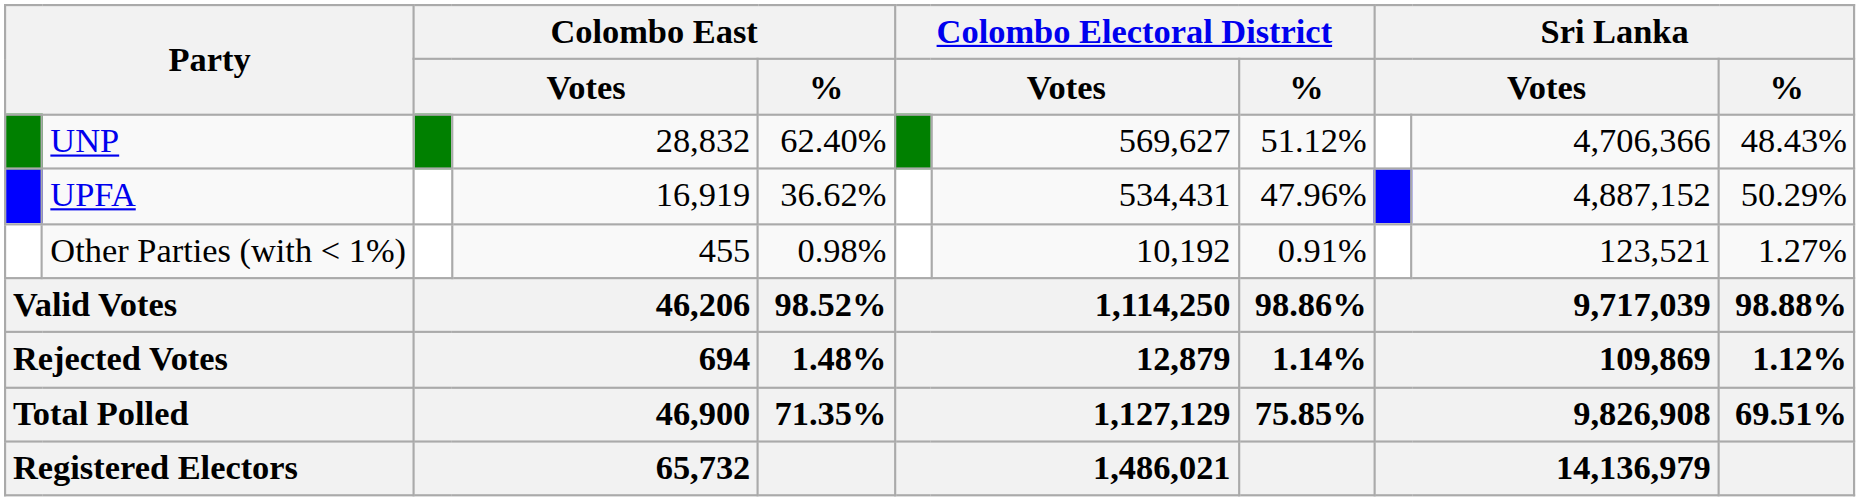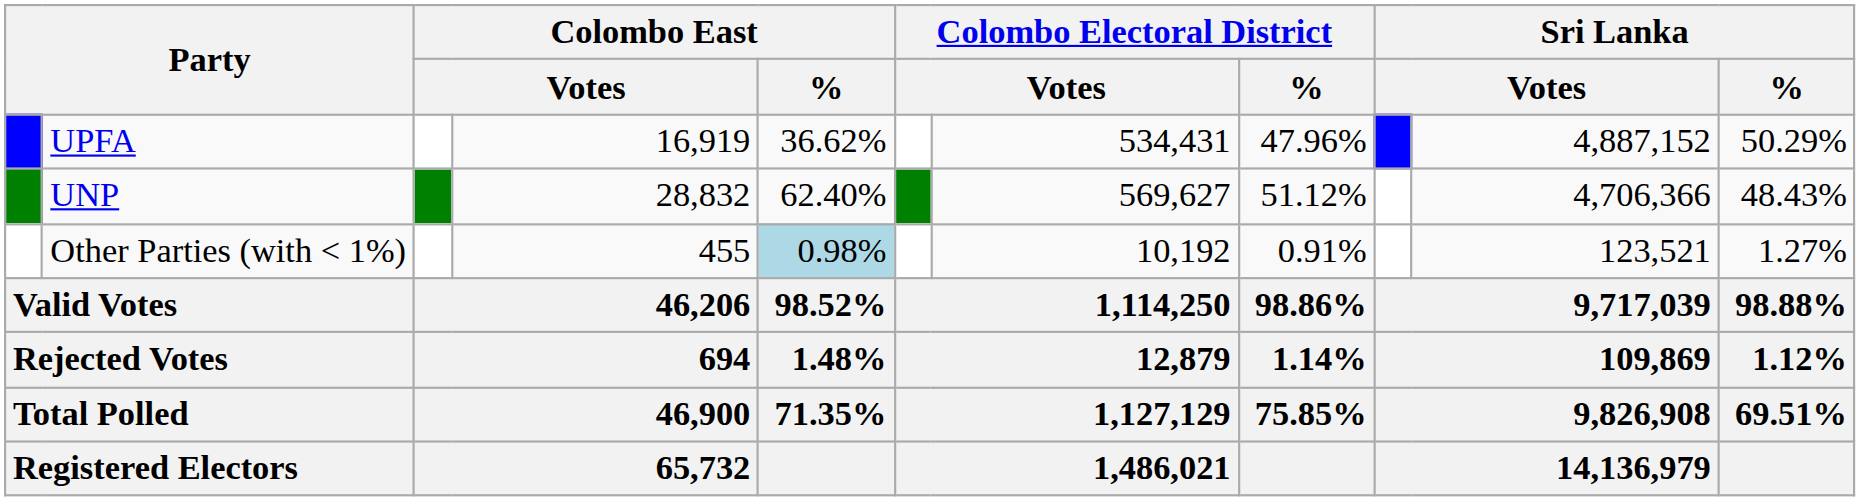 <table class="wikitable">
 <tr>
 <th colspan="2" width="144px"rowspan="2">Party</th>
 <th colspan="3" width="216px">Colombo East</th>
 <th colspan="3" width="216px"><a href='#'>Colombo Electoral District</a></th>
 <th colspan="3" width="216px">Sri Lanka</th>
 </tr>
 <tr>
 <th colspan="2" width="144px">Votes</th>
 <th>%</th>
 <th colspan="2" width="144px">Votes</th>
 <th>%</th>
 <th colspan="2" width="144px">Votes</th>
 <th>%</th>
 </tr>
 <tr>
+<td style="background-color:blue;" width="10px"></td>
+<td style="text-align:left;"><a href='#'>UPFA</a></td>
+<td style="background-color:white;" width="10px"></td>
+<td style="text-align:right;">16,919</td>
+<td style="text-align:right;">36.62%</td>
+<td style="background-color:white;" width="10px"></td>
+<td style="text-align:right;">534,431</td>
+<td style="text-align:right;">47.96%</td>
+<td style="background-color:blue;" width="10px"></td>
+<td style="text-align:right;">4,887,152</td>
+<td style="text-align:right;">50.29%</td>
+</tr>
+<tr>
 <td style="background-color:green;" width="10px"></td>
 <td style="text-align:left;"><a href='#'>UNP</a></td>
 <td style="background-color:green;" width="10px"></td>
 <td style="text-align:right;">28,832</td>
 <td style="text-align:right;">62.40%</td>
 <td style="background-color:green;" width="10px"></td>
 <td style="text-align:right;">569,627</td>
 <td style="text-align:right;">51.12%</td>
 <td style="background-color:white;" width="10px"></td>
 <td style="text-align:right;">4,706,366</td>
 <td style="text-align:right;">48.43%</td>
 </tr>
 <tr>
-<td style="background-color:blue;" width="10px"></td>
-<td style="text-align:left;"><a href='#'>UPFA</a></td>
-<td style="background-color:white;" width="10px"></td>
-<td style="text-align:right;">16,919</td>
-<td style="text-align:right;">36.62%</td>
-<td style="background-color:white;" width="10px"></td>
-<td style="text-align:right;">534,431</td>
-<td style="text-align:right;">47.96%</td>
-<td style="background-color:blue;" width="10px"></td>
-<td style="text-align:right;">4,887,152</td>
-<td style="text-align:right;">50.29%</td>
-</tr>
-<tr>
 <td style="background-color:white;" width="10px"></td>
 <td style="text-align:left;">Other Parties (with < 1%)</td>
 <td style="background-color:white;" width="10px"></td>
 <td style="text-align:right;">455</td>
-<td style="text-align:right;">0.98%</td>
+<td style="background: lightblue; text-align:right;">0.98%</td>
 <td style="background-color:white;" width="10px"></td>
 <td style="text-align:right;">10,192</td>
 <td style="text-align:right;">0.91%</td>
 <td style="background-color:white;" width="10px"></td>
 <td style="text-align:right;">123,521</td>
 <td style="text-align:right;">1.27%</td>
 </tr>
 <tr>
 <th colspan="2" width="144px"style="text-align:left;">Valid Votes</th>
 <th style="text-align:right;"colspan="2" width="144px">46,206</th>
 <th style="text-align:right;">98.52%</th>
 <th style="text-align:right;"colspan="2" width="144px">1,114,250</th>
 <th style="text-align:right;">98.86%</th>
 <th style="text-align:right;"colspan="2" width="144px">9,717,039</th>
 <th style="text-align:right;">98.88%</th>
 </tr>
 <tr>
 <th colspan="2" width="144px"style="text-align:left;">Rejected Votes</th>
 <th style="text-align:right;"colspan="2" width="144px">694</th>
 <th style="text-align:right;">1.48%</th>
 <th style="text-align:right;"colspan="2" width="144px">12,879</th>
 <th style="text-align:right;">1.14%</th>
 <th style="text-align:right;"colspan="2" width="144px">109,869</th>
 <th style="text-align:right;">1.12%</th>
 </tr>
 <tr>
 <th colspan="2" width="144px"style="text-align:left;">Total Polled</th>
 <th style="text-align:right;"colspan="2" width="144px">46,900</th>
 <th style="text-align:right;">71.35%</th>
 <th style="text-align:right;"colspan="2" width="144px">1,127,129</th>
 <th style="text-align:right;">75.85%</th>
 <th style="text-align:right;"colspan="2" width="144px">9,826,908</th>
 <th style="text-align:right;">69.51%</th>
 </tr>
 <tr>
 <th colspan="2" width="144px"style="text-align:left;">Registered Electors</th>
 <th style="text-align:right;"colspan="2" width="144px">65,732</th>
 <th></th>
 <th style="text-align:right;"colspan="2" width="144px">1,486,021</th>
 <th></th>
 <th style="text-align:right;"colspan="2" width="144px">14,136,979</th>
 <th></th>
 </tr>
 </table>
